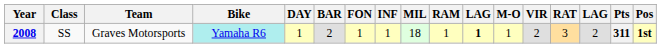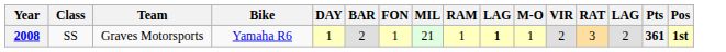 <table class="wikitable" style="font-size: 85%; text-align: center">
 <tr valign="top">
 <th valign="middle" style="width: 40px;">Year</th>
 <th valign="middle" style="width: 40px;">Class</th>
 <th valign="middle" style="width: 120px;">Team</th>
 <th valign="middle" style="width: 100px;">Bike</th>
 <th>DAY<br></th>
 <th>BAR<br></th>
 <th>FON<br></th>
-<th>INF<br></th>
 <th>MIL<br></th>
 <th>RAM<br></th>
 <th>LAG<br></th>
 <th>M-O<br></th>
 <th>VIR<br></th>
 <th>RAT<br></th>
 <th>LAG<br></th>
 <th valign="middle">Pts</th>
 <th valign="middle">Pos</th>
 </tr>
 <tr>
 <th><a href='#'>2008</a></th>
 <td>SS</td>
 <td>Graves Motorsports</td>
-<td style="background: paleturquoise;"><a href='#'>Yamaha R6</a></td>
+<td><a href='#'>Yamaha R6</a></td>
 <td style="background:#ffffbf;">1</td>
 <td style="background:#dfdfdf;">2</td>
 <td style="background:#ffffbf;">1</td>
-<td style="background:#ffffbf;">1</td>
-<td style="background:#dfffdf;">18</td>
+<td style="background:#dfffdf;">21</td>
 <td style="background:#ffffbf;">1</td>
 <td style="background:#ffffbf;"><strong>1</strong></td>
 <td style="background:#ffffbf;">1</td>
 <td style="background:#dfdfdf;">2</td>
 <td style="background:#ffdf9f;">3</td>
 <td style="background:#dfdfdf;">2</td>
-<th>311</th>
+<th>361</th>
 <td style="background:#ffffbf;"><strong>1st</strong></td>
 </tr>
 </table>
